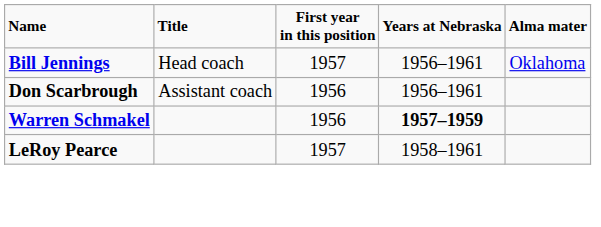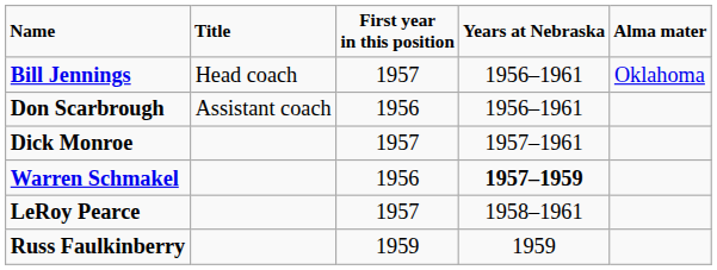 <table class="wikitable">
 <tr style="font-size:smaller">
 <td><strong>Name</strong></td>
 <td><strong>Title</strong></td>
 <td style="text-align:center;"><strong>First year<br>in this position</strong></td>
 <td style="text-align:center;"><strong>Years at Nebraska</strong></td>
 <td><strong>Alma mater</strong></td>
 </tr>
 <tr>
 <td><strong><a href='#'>Bill Jennings</a></strong></td>
 <td>Head coach</td>
 <td style="text-align:center;">1957</td>
 <td style="text-align:center;">1956–1961</td>
 <td><a href='#'>Oklahoma</a></td>
 </tr>
 <tr>
 <td><strong>Don Scarbrough</strong></td>
 <td>Assistant coach</td>
 <td style="text-align:center;">1956</td>
 <td style="text-align:center;">1956–1961</td>
 <td></td>
 </tr>
 <tr>
+<td><strong>Dick Monroe</strong></td>
+<td></td>
+<td style="text-align:center;">1957</td>
+<td style="text-align:center;">1957–1961</td>
+<td></td>
+</tr>
+<tr>
 <td><strong><a href='#'>Warren Schmakel</a></strong></td>
 <td></td>
 <td style="text-align:center;">1956</td>
 <td style="text-align:center;"><strong>1957–1959</strong></td>
 <td></td>
 </tr>
 <tr>
 <td><strong>LeRoy Pearce</strong></td>
 <td></td>
 <td style="text-align:center;">1957</td>
 <td style="text-align:center;">1958–1961</td>
 <td></td>
 </tr>
+<tr>
+<td><strong>Russ Faulkinberry</strong></td>
+<td></td>
+<td style="text-align:center;">1959</td>
+<td style="text-align:center;">1959</td>
+<td></td>
+</tr>
 </table>
